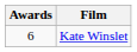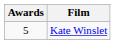 <table class="wikitable" style="text-align: center">
 <tr>
 <th scope="col" width="55">Awards</th>
 <th scope="col">Film</th>
 </tr>
 <tr>
-<td>6</td>
+<td>5</td>
 <td><a href='#'>Kate Winslet</a></td>
 </tr>
 </table>
